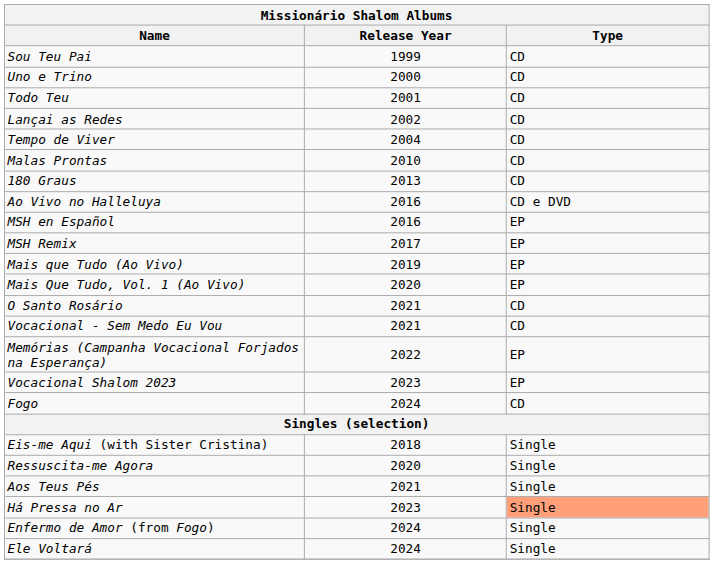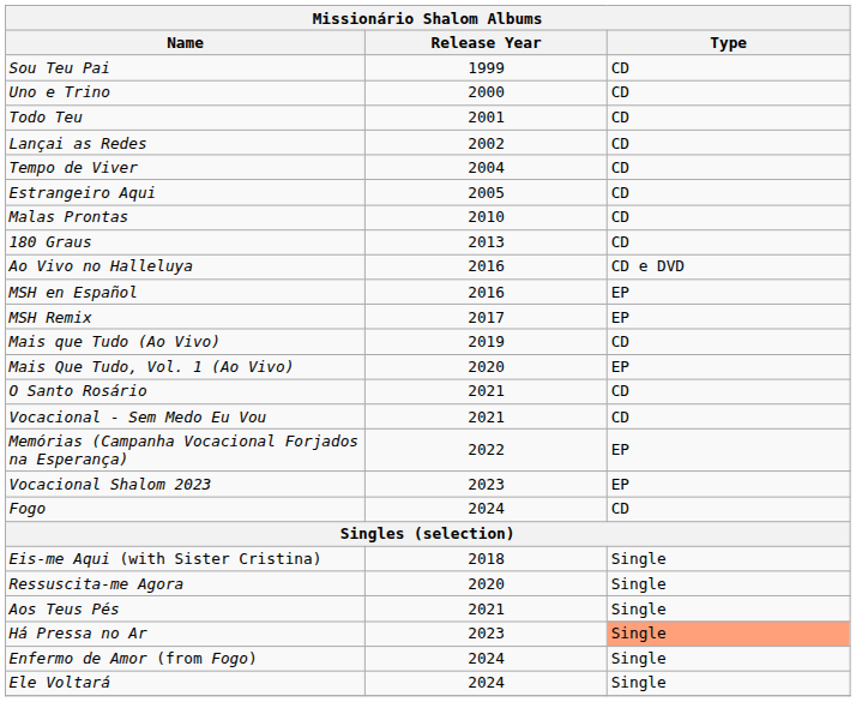 <table class="wikitable">
 <tr>
 <th colspan="3">Missionário Shalom Albums</th>
 </tr>
 <tr>
 <th width=300>Name</th>
 <th width=200>Release Year</th>
 <th width=200>Type</th>
 </tr>
 <tr>
 <td><em>Sou Teu Pai</em></td>
 <td align="center">1999</td>
 <td>CD</td>
 </tr>
 <tr>
 <td><em>Uno e Trino</em></td>
 <td align="center">2000</td>
 <td>CD</td>
 </tr>
 <tr>
 <td><em>Todo Teu</em></td>
 <td align="center">2001</td>
 <td>CD</td>
 </tr>
 <tr>
 <td><em>Lançai as Redes</em></td>
 <td align="center">2002</td>
 <td>CD</td>
 </tr>
 <tr>
 <td><em>Tempo de Viver</em></td>
 <td align="center">2004</td>
 <td>CD</td>
 </tr>
 <tr>
+<td><em>Estrangeiro Aqui</em></td>
+<td align="center">2005</td>
+<td>CD</td>
+</tr>
+<tr>
 <td><em>Malas Prontas</em></td>
 <td align="center">2010</td>
 <td>CD</td>
 </tr>
 <tr>
 <td><em>180 Graus</em></td>
 <td align="center">2013</td>
 <td>CD</td>
 </tr>
 <tr>
 <td><em>Ao Vivo no Halleluya</em></td>
 <td align="center">2016</td>
 <td>CD e DVD</td>
 </tr>
 <tr>
 <td><em>MSH en Español</em></td>
 <td align="center">2016</td>
 <td>EP</td>
 </tr>
 <tr>
 <td><em>MSH Remix</em></td>
 <td align="center">2017</td>
 <td>EP</td>
 </tr>
 <tr>
 <td><em>Mais que Tudo (Ao Vivo)</em></td>
 <td align="center">2019</td>
-<td>EP</td>
+<td>CD</td>
 </tr>
 <tr>
 <td><em>Mais Que Tudo, Vol. 1 (Ao Vivo)</em></td>
 <td align="center">2020</td>
 <td>EP</td>
 </tr>
 <tr>
 <td><em>O Santo Rosário</em></td>
 <td align="center">2021</td>
 <td>CD</td>
 </tr>
 <tr>
 <td><em>Vocacional - Sem Medo Eu Vou</em></td>
 <td align="center">2021</td>
 <td>CD</td>
 </tr>
 <tr>
 <td><em>Memórias (Campanha Vocacional Forjados na Esperança)</em></td>
 <td align="center">2022</td>
 <td>EP</td>
 </tr>
 <tr>
 <td><em>Vocacional Shalom 2023</em></td>
 <td align="center">2023</td>
 <td>EP</td>
 </tr>
 <tr>
 <td><em>Fogo</em></td>
 <td align="center">2024</td>
 <td>CD</td>
 </tr>
 <tr>
 <th colspan="3">Singles (selection)</th>
 </tr>
 <tr>
 <td><em>Eis-me Aqui</em> (with Sister Cristina)</td>
 <td align="center">2018</td>
 <td>Single</td>
 </tr>
 <tr>
 <td><em>Ressuscita-me Agora</em></td>
 <td align="center">2020</td>
 <td>Single</td>
 </tr>
 <tr>
 <td><em>Aos Teus Pés</em></td>
 <td align="center">2021</td>
 <td>Single</td>
 </tr>
 <tr>
 <td><em>Há Pressa no Ar</em></td>
 <td align="center">2023</td>
 <td style="background: lightsalmon;">Single</td>
 </tr>
 <tr>
 <td><em>Enfermo de Amor</em> (from <em>Fogo</em>)</td>
 <td align="center">2024</td>
 <td>Single</td>
 </tr>
 <tr>
 <td><em>Ele Voltará</em></td>
 <td align="center">2024</td>
 <td>Single</td>
 </tr>
 <tr>
 </tr>
 </table>
